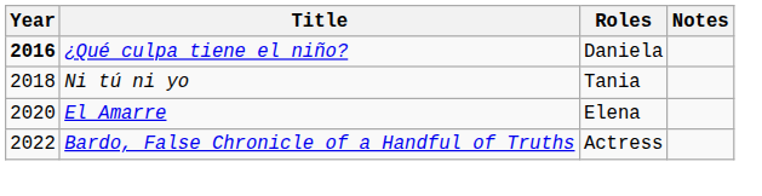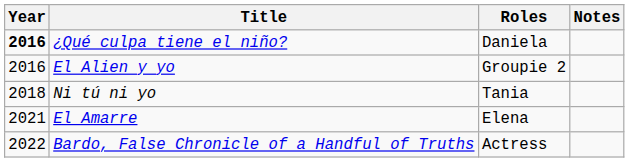 <table class="wikitable sortable">
 <tr>
 <th>Year</th>
 <th>Title</th>
 <th>Roles</th>
 <th>Notes</th>
 </tr>
 <tr>
 <td><strong>2016</strong></td>
 <td><em><a href='#'>¿Qué culpa tiene el niño?</a></em></td>
 <td>Daniela</td>
 <td></td>
 </tr>
 <tr>
+<td>2016</td>
+<td><em><a href='#'>El Alien y yo</a></em></td>
+<td>Groupie 2</td>
+<td></td>
+</tr>
+<tr>
 <td>2018</td>
 <td><em>Ni tú ni yo</em></td>
 <td>Tania</td>
 <td></td>
 </tr>
 <tr>
-<td>2020</td>
+<td>2021</td>
 <td><em><a href='#'>El Amarre</a></em></td>
 <td>Elena</td>
 <td></td>
 </tr>
 <tr>
 <td>2022</td>
 <td><em><a href='#'>Bardo, False Chronicle of a Handful of Truths</a></em></td>
 <td>Actress</td>
 <td></td>
 </tr>
 </table>
